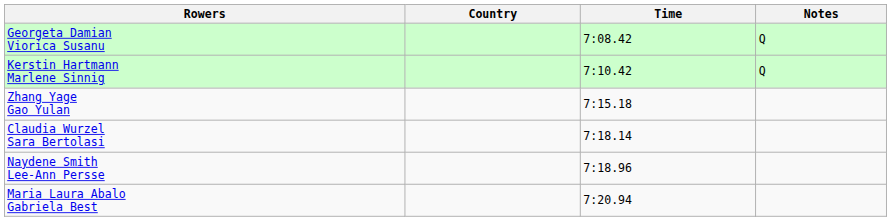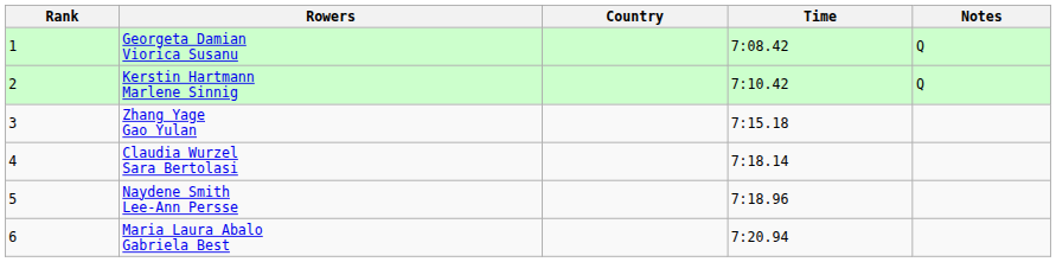 <table class="wikitable sortable" width=50%>
 <tr>
+<th>Rank</th>
 <th>Rowers</th>
 <th>Country</th>
 <th>Time</th>
 <th>Notes</th>
 </tr>
 <tr bgcolor=ccffcc>
+<td>1</td>
 <td><a href='#'>Georgeta Damian</a><br><a href='#'>Viorica Susanu</a></td>
 <td></td>
 <td>7:08.42</td>
 <td>Q</td>
 </tr>
 <tr bgcolor=ccffcc>
+<td>2</td>
 <td><a href='#'>Kerstin Hartmann</a><br><a href='#'>Marlene Sinnig</a></td>
 <td></td>
 <td>7:10.42</td>
 <td>Q</td>
 </tr>
 <tr>
+<td>3</td>
 <td><a href='#'>Zhang Yage</a><br><a href='#'>Gao Yulan</a></td>
 <td></td>
 <td>7:15.18</td>
 <td></td>
 </tr>
 <tr>
+<td>4</td>
 <td><a href='#'>Claudia Wurzel</a><br><a href='#'>Sara Bertolasi</a></td>
 <td></td>
 <td>7:18.14</td>
 <td></td>
 </tr>
 <tr>
+<td>5</td>
 <td><a href='#'>Naydene Smith</a><br><a href='#'>Lee-Ann Persse</a></td>
 <td></td>
 <td>7:18.96</td>
 <td></td>
 </tr>
 <tr>
+<td>6</td>
 <td><a href='#'>Maria Laura Abalo</a><br><a href='#'>Gabriela Best</a></td>
 <td></td>
 <td>7:20.94</td>
 <td></td>
 </tr>
 </table>
